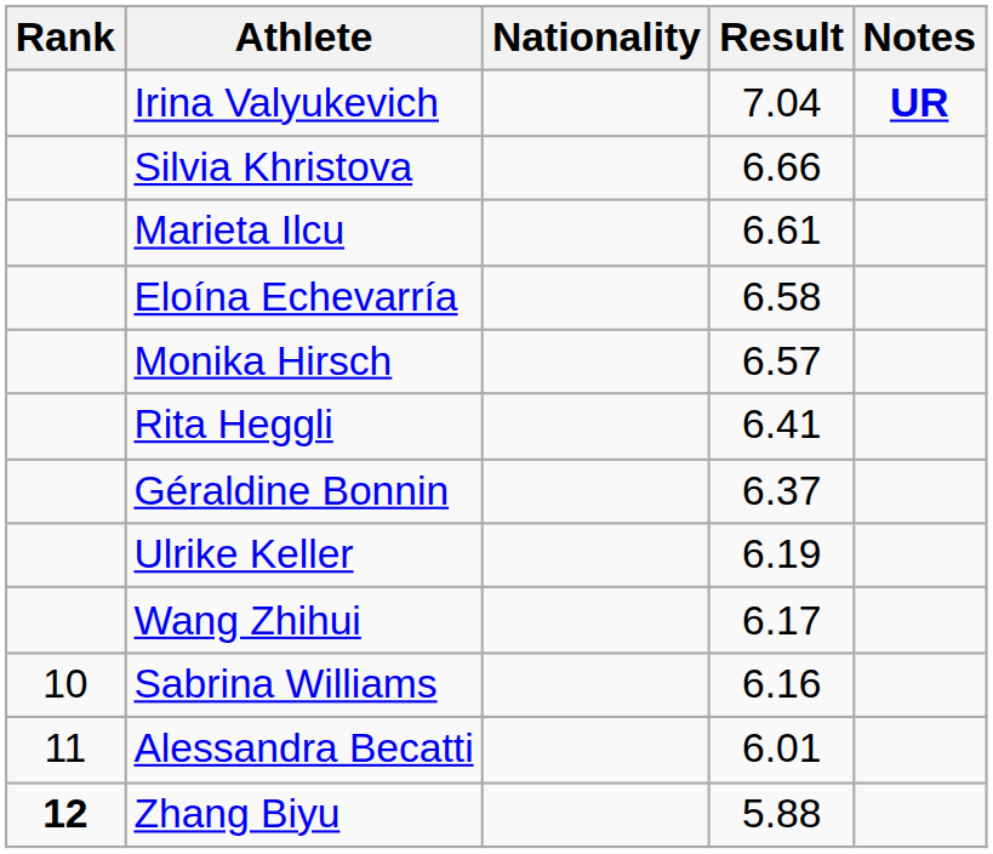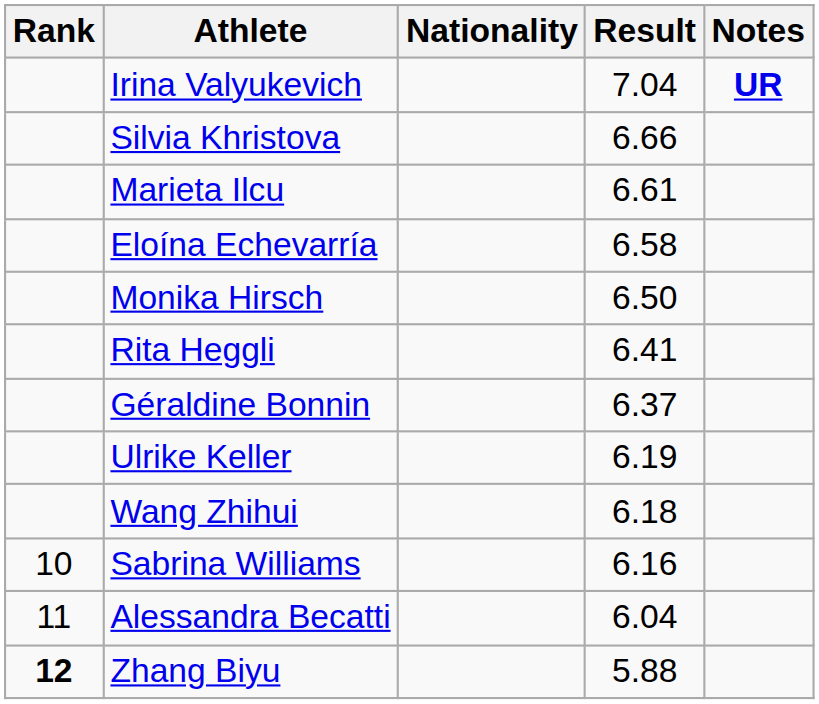 <table class="wikitable sortable" style="text-align:center">
 <tr>
 <th>Rank</th>
 <th>Athlete</th>
 <th>Nationality</th>
 <th>Result</th>
 <th>Notes</th>
 </tr>
 <tr>
 <td></td>
 <td align=left><a href='#'>Irina Valyukevich</a></td>
 <td align=left></td>
 <td>7.04</td>
 <td><strong><a href='#'>UR</a></strong></td>
 </tr>
 <tr>
 <td></td>
 <td align=left><a href='#'>Silvia Khristova</a></td>
 <td align=left></td>
 <td>6.66</td>
 <td></td>
 </tr>
 <tr>
 <td></td>
 <td align=left><a href='#'>Marieta Ilcu</a></td>
 <td align=left></td>
 <td>6.61</td>
 <td></td>
 </tr>
 <tr>
 <td></td>
 <td align=left><a href='#'>Eloína Echevarría</a></td>
 <td align=left></td>
 <td>6.58</td>
 <td></td>
 </tr>
 <tr>
 <td></td>
 <td align=left><a href='#'>Monika Hirsch</a></td>
 <td align=left></td>
-<td>6.57</td>
+<td>6.50</td>
 <td></td>
 </tr>
 <tr>
 <td></td>
 <td align=left><a href='#'>Rita Heggli</a></td>
 <td align=left></td>
 <td>6.41</td>
 <td></td>
 </tr>
 <tr>
 <td></td>
 <td align=left><a href='#'>Géraldine Bonnin</a></td>
 <td align=left></td>
 <td>6.37</td>
 <td></td>
 </tr>
 <tr>
 <td></td>
 <td align=left><a href='#'>Ulrike Keller</a></td>
 <td align=left></td>
 <td>6.19</td>
 <td></td>
 </tr>
 <tr>
 <td></td>
 <td align=left><a href='#'>Wang Zhihui</a></td>
 <td align=left></td>
-<td>6.17</td>
+<td>6.18</td>
 <td></td>
 </tr>
 <tr>
 <td>10</td>
 <td align=left><a href='#'>Sabrina Williams</a></td>
 <td align=left></td>
 <td>6.16</td>
 <td></td>
 </tr>
 <tr>
 <td>11</td>
 <td align=left><a href='#'>Alessandra Becatti</a></td>
 <td align=left></td>
-<td>6.01</td>
+<td>6.04</td>
 <td></td>
 </tr>
 <tr>
 <td><strong>12</strong></td>
 <td align=left><a href='#'>Zhang Biyu</a></td>
 <td align=left></td>
 <td>5.88</td>
 <td></td>
 </tr>
 </table>
